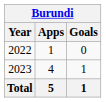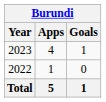 <table class="wikitable" style="text-align:center">
 <tr>
 <th colspan=3><a href='#'>Burundi</a></th>
 </tr>
 <tr>
 <th>Year</th>
 <th>Apps</th>
 <th>Goals</th>
 </tr>
 <tr>
+<td>2023</td>
+<td>4</td>
+<td>1</td>
+</tr>
+<tr>
 <td>2022</td>
 <td>1</td>
 <td>0</td>
-</tr>
-<tr>
-<td>2023</td>
-<td>4</td>
-<td>1</td>
 </tr>
 <tr>
 <th>Total</th>
 <th>5</th>
 <th>1</th>
 </tr>
 </table>
